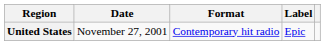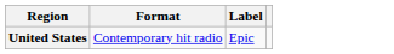 <table class="wikitable plainrowheaders">
 <tr>
 <th scope="col">Region</th>
-<th scope="col">Date</th>
 <th scope="col">Format</th>
 <th scope="col">Label</th>
 <th scope="col"></th>
 </tr>
 <tr>
 <th scope="row">United States</th>
-<td>November 27, 2001</td>
 <td><a href='#'>Contemporary hit radio</a></td>
 <td><a href='#'>Epic</a></td>
 <td></td>
 </tr>
 </table>
